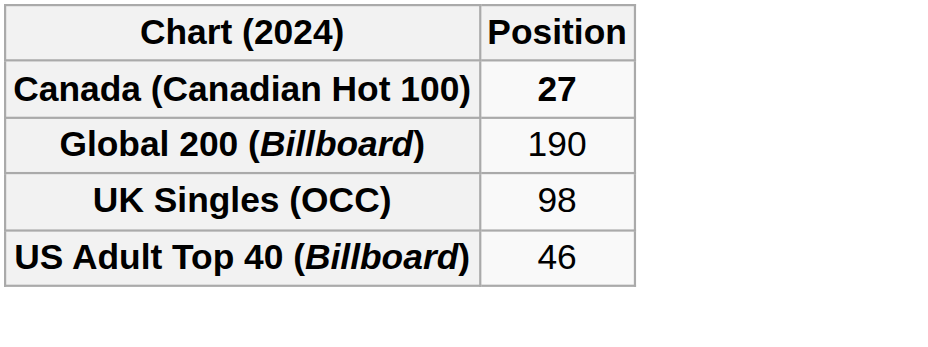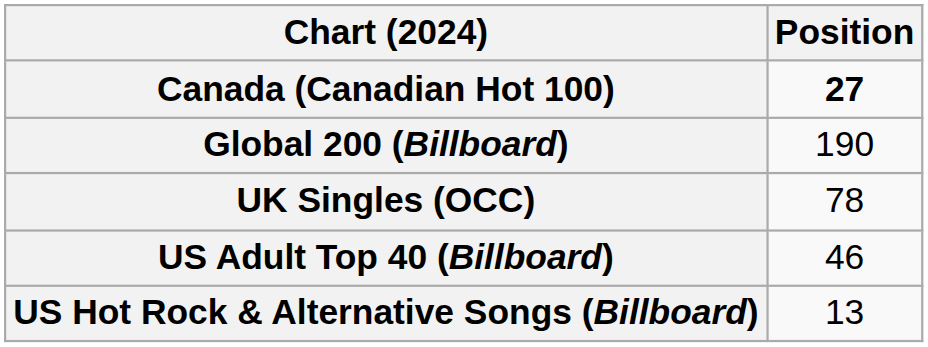 <table class="wikitable sortable plainrowheaders" style="text-align:center">
 <tr>
 <th scope="col">Chart (2024)</th>
 <th scope="col">Position</th>
 </tr>
 <tr>
 <th scope="row">Canada (Canadian Hot 100)</th>
 <td><strong>27</strong></td>
 </tr>
 <tr>
 <th scope="row">Global 200 (<em>Billboard</em>)</th>
 <td>190</td>
 </tr>
 <tr>
 <th scope="row">UK Singles (OCC)</th>
-<td>98</td>
+<td>78</td>
 </tr>
 <tr>
 <th scope="row">US Adult Top 40 (<em>Billboard</em>)</th>
 <td>46</td>
 </tr>
+<tr>
+<th scope="row">US Hot Rock & Alternative Songs (<em>Billboard</em>)</th>
+<td>13</td>
+</tr>
 </table>
